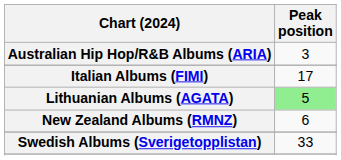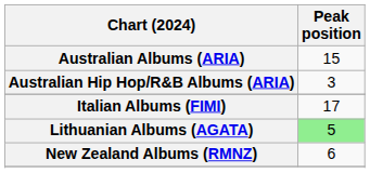 <table class="wikitable sortable plainrowheaders" style="text-align:center">
 <tr>
 <th scope="col">Chart (2024)</th>
 <th scope="col">Peak<br>position</th>
+</tr>
+<tr>
+<th scope="row">Australian Albums (<a href='#'>ARIA</a>)</th>
+<td>15</td>
 </tr>
 <tr>
 <th scope="row">Australian Hip Hop/R&B Albums (<a href='#'>ARIA</a>)</th>
 <td>3</td>
 </tr>
 <tr>
 </tr>
 <tr>
 </tr>
 <tr>
 </tr>
 <tr>
 </tr>
 <tr>
 </tr>
 <tr>
 </tr>
 <tr>
 </tr>
 <tr>
 </tr>
 <tr>
 <th scope="row">Italian Albums (<a href='#'>FIMI</a>)</th>
 <td>17</td>
 </tr>
 <tr>
 <th scope="row">Lithuanian Albums (<a href='#'>AGATA</a>)</th>
 <td style="background: lightgreen;">5</td>
 </tr>
 <tr>
 <th scope="row">New Zealand Albums (<a href='#'>RMNZ</a>)</th>
 <td>6</td>
 </tr>
 <tr>
 </tr>
 <tr>
 </tr>
 <tr>
 </tr>
 <tr>
-<th scope="row">Swedish Albums (<a href='#'>Sverigetopplistan</a>)</th>
-<td>33</td>
-</tr>
-<tr>
 </tr>
 <tr>
 </tr>
 <tr>
 </tr>
 <tr>
 </tr>
 <tr>
 </tr>
 </table>
